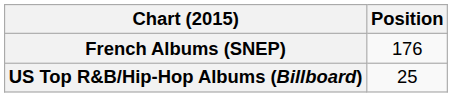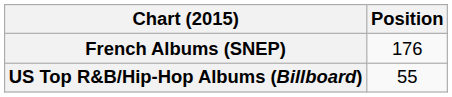 <table class="wikitable sortable plainrowheaders" style="text-align:center">
 <tr>
 <th scope="col">Chart (2015)</th>
 <th scope="col">Position</th>
 </tr>
 <tr>
 <th scope="row">French Albums (SNEP)</th>
 <td>176</td>
 </tr>
 <tr>
 <th scope="row">US Top R&B/Hip-Hop Albums (<em>Billboard</em>)</th>
-<td>25</td>
+<td>55</td>
 </tr>
 </table>
